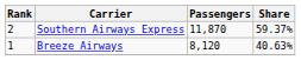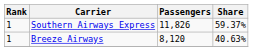 <table class="wikitable">
 <tr>
 <th>Rank</th>
 <th>Carrier</th>
 <th>Passengers</th>
 <th>Share</th>
 </tr>
 <tr>
-<td>2</td>
+<td>1</td>
 <td><a href='#'>Southern Airways Express</a></td>
-<td>11,870</td>
+<td>11,826</td>
 <td>59.37%</td>
 </tr>
 <tr>
 <td>1</td>
 <td><a href='#'>Breeze Airways</a></td>
 <td>8,120</td>
 <td>40.63%</td>
 </tr>
 <tr>
 </tr>
 </table>
